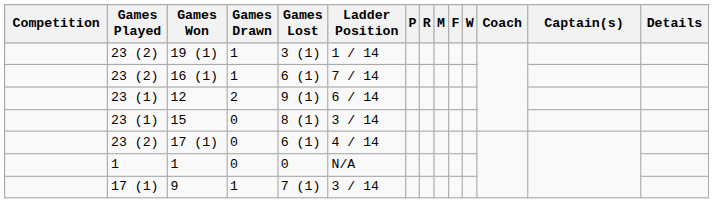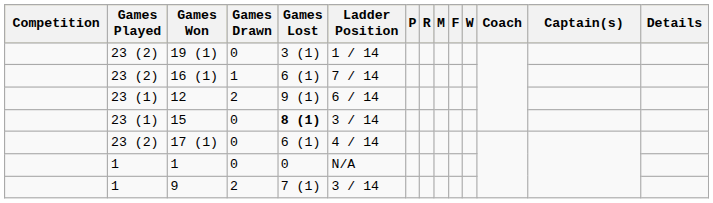 <table class="wikitable" width="100%" style="font-size:90%">
 <tr bgcolor=#bdb76b>
 <th>Competition</th>
 <th>Games<br>Played</th>
 <th>Games<br>Won</th>
 <th>Games<br>Drawn</th>
 <th>Games<br>Lost</th>
 <th>Ladder<br>Position</th>
 <th width="2%">P</th>
 <th width="2%">R</th>
 <th width="2%">M</th>
 <th width="2%">F</th>
 <th width="2%">W</th>
 <th>Coach</th>
 <th width="16%">Captain(s)</th>
 <th>Details</th>
 </tr>
 <tr>
 <td></td>
 <td>23 (2)</td>
 <td>19 (1)</td>
-<td>1</td>
+<td>0</td>
 <td>3 (1)</td>
 <td>1 / 14</td>
 <td></td>
 <td></td>
 <td></td>
 <td></td>
 <td></td>
 <td rowspan="4"></td>
 <td></td>
 <td></td>
 </tr>
 <tr>
 <td></td>
 <td>23 (2)</td>
 <td>16 (1)</td>
 <td>1</td>
 <td>6 (1)</td>
 <td>7 / 14</td>
 <td></td>
 <td></td>
 <td></td>
 <td></td>
 <td></td>
 <td></td>
 <td></td>
 </tr>
 <tr>
 <td></td>
 <td>23 (1)</td>
 <td>12</td>
 <td>2</td>
 <td>9 (1)</td>
 <td>6 / 14</td>
 <td></td>
 <td></td>
 <td></td>
 <td></td>
 <td></td>
 <td></td>
 <td></td>
 </tr>
 <tr>
 <td></td>
 <td>23 (1)</td>
 <td>15</td>
 <td>0</td>
-<td>8 (1)</td>
+<td><strong>8 (1)</strong></td>
 <td>3 / 14</td>
 <td></td>
 <td></td>
 <td></td>
 <td></td>
 <td></td>
 <td></td>
 <td></td>
 </tr>
 <tr>
 <td></td>
 <td>23 (2)</td>
 <td>17 (1)</td>
 <td>0</td>
 <td>6 (1)</td>
 <td>4 / 14</td>
 <td></td>
 <td></td>
 <td></td>
 <td></td>
 <td></td>
 <td rowspan="3"></td>
 <td rowspan="3"></td>
 <td></td>
 </tr>
 <tr>
 <td></td>
 <td>1</td>
 <td>1</td>
 <td>0</td>
 <td>0</td>
 <td>N/A</td>
 <td></td>
 <td></td>
 <td></td>
 <td></td>
 <td></td>
 <td></td>
 </tr>
 <tr>
 <td></td>
-<td>17 (1)</td>
+<td>1</td>
 <td>9</td>
-<td>1</td>
+<td>2</td>
 <td>7 (1)</td>
 <td>3 / 14</td>
 <td></td>
 <td></td>
 <td></td>
 <td></td>
 <td></td>
 <td></td>
 </tr>
 </table>
